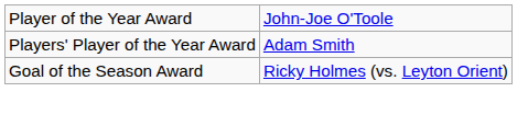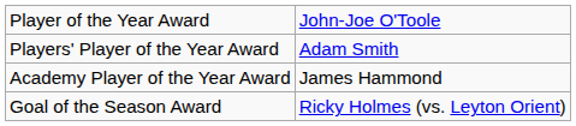 <table class="wikitable" style="text-align:left; font-size:95%;">
 <tr>
 <td>Player of the Year Award</td>
 <td><a href='#'>John-Joe O'Toole</a></td>
 </tr>
 <tr>
 <td>Players' Player of the Year Award</td>
 <td><a href='#'>Adam Smith</a></td>
 </tr>
 <tr>
+<td>Academy Player of the Year Award</td>
+<td>James Hammond</td>
+</tr>
+<tr>
 <td>Goal of the Season Award</td>
 <td><a href='#'>Ricky Holmes</a> (vs. <a href='#'>Leyton Orient</a>)</td>
 </tr>
 <tr>
 </tr>
 </table>
